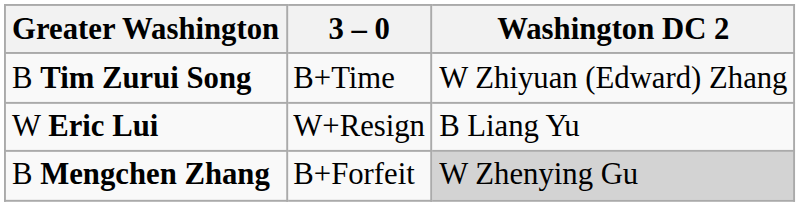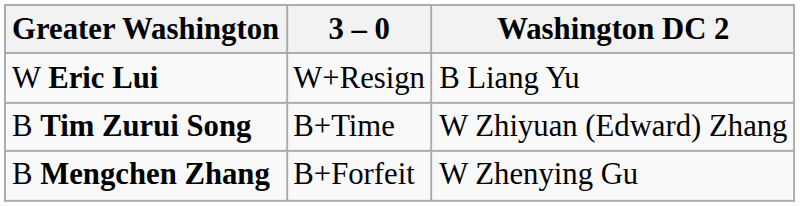 <table class="wikitable">
 <tr>
 <th>Greater Washington</th>
 <th>3 – 0</th>
 <th>Washington DC 2</th>
 </tr>
 <tr>
+<td>W <strong>Eric Lui</strong></td>
+<td>W+Resign</td>
+<td>B Liang Yu</td>
+</tr>
+<tr>
 <td>B <strong>Tim Zurui Song</strong></td>
 <td>B+Time</td>
 <td>W Zhiyuan (Edward) Zhang</td>
 </tr>
 <tr>
-<td>W <strong>Eric Lui</strong></td>
-<td>W+Resign</td>
-<td>B Liang Yu</td>
-</tr>
-<tr>
 <td>B <strong>Mengchen Zhang</strong></td>
 <td>B+Forfeit</td>
-<td style="background: lightgrey;">W Zhenying Gu</td>
+<td>W Zhenying Gu</td>
 </tr>
 </table>
